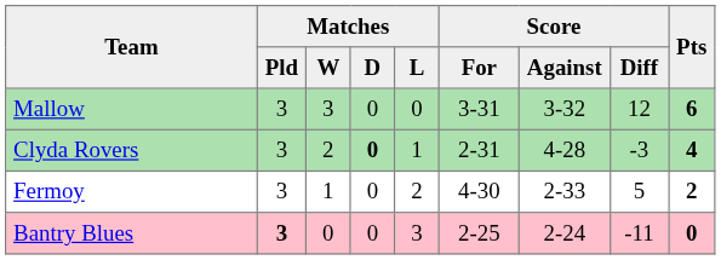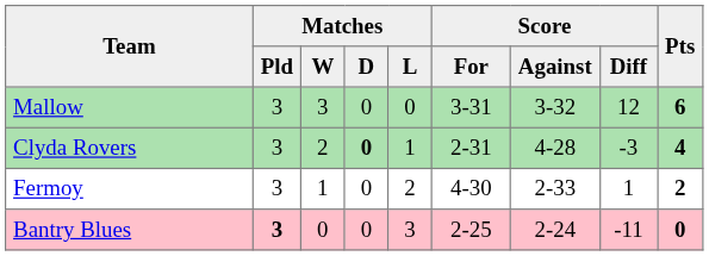 <table style=border-collapse:collapse border=1 cellspacing=0 cellpadding=5>
 <tr align=center bgcolor=#efefef>
 <th rowspan=2 width=165>Team</th>
 <th colspan=4>Matches</th>
 <th colspan=3>Score</th>
 <th rowspan=2width=20>Pts</th>
 </tr>
 <tr align=center bgcolor=#efefef>
 <th width=20>Pld</th>
 <th width=20>W</th>
 <th width=20>D</th>
 <th width=20>L</th>
 <th width=45>For</th>
 <th width=45>Against</th>
 <th width=30>Diff</th>
 </tr>
 <tr align=center  style="background:#ACE1AF;">
 <td style="text-align:left;"><a href='#'>Mallow</a></td>
 <td>3</td>
 <td>3</td>
 <td>0</td>
 <td>0</td>
 <td>3-31</td>
 <td>3-32</td>
 <td>12</td>
 <td><strong>6</strong></td>
 </tr>
 <tr align=center  style="background:#ACE1AF;">
 <td style="text-align:left;"><a href='#'>Clyda Rovers</a></td>
 <td>3</td>
 <td>2</td>
 <td><strong>0</strong></td>
 <td>1</td>
 <td>2-31</td>
 <td>4-28</td>
 <td>-3</td>
 <td><strong>4</strong></td>
 </tr>
 <tr align=center>
 <td style="text-align:left;"><a href='#'>Fermoy</a></td>
 <td>3</td>
 <td>1</td>
 <td>0</td>
 <td>2</td>
 <td>4-30</td>
 <td>2-33</td>
-<td>5</td>
+<td>1</td>
 <td><strong>2</strong></td>
 </tr>
 <tr align=center style="background:#FFC0CB;">
 <td style="text-align:left;"><a href='#'>Bantry Blues</a></td>
 <td><strong>3</strong></td>
 <td>0</td>
 <td>0</td>
 <td>3</td>
 <td>2-25</td>
 <td>2-24</td>
 <td>-11</td>
 <td><strong>0</strong></td>
 </tr>
 </table>
